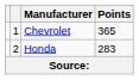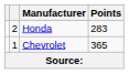 <table class="wikitable" style="font-size: 85%;">
 <tr>
 <th scope="col"></th>
 <th scope="col"></th>
 <th scope="col">Manufacturer</th>
 <th scope="col">Points</th>
 </tr>
 <tr>
 <td align="left"></td>
+<td align="center">2</td>
+<td><a href='#'>Honda</a></td>
+<td>283</td>
+</tr>
+<tr>
+<td align="left"></td>
 <td align="center">1</td>
 <td><a href='#'>Chevrolet</a></td>
 <td>365</td>
 </tr>
 <tr>
-<td align="left"></td>
-<td align="center">2</td>
-<td><a href='#'>Honda</a></td>
-<td>283</td>
-</tr>
-<tr>
 <th colspan=4>Source:</th>
 </tr>
 </table>
